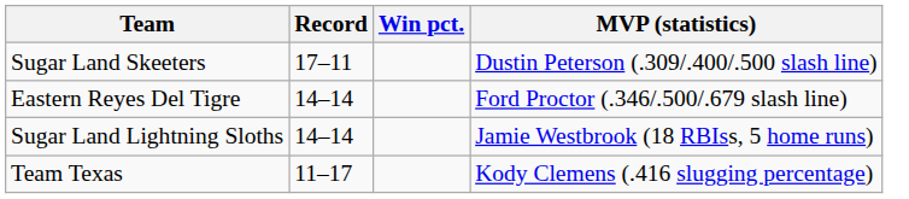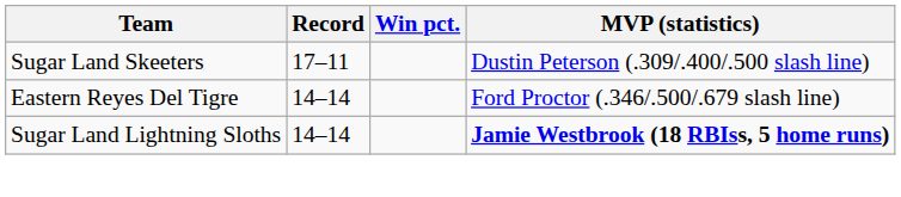 <table class="wikitable" style="text-align:left;">
 <tr>
 <th>Team</th>
 <th>Record</th>
 <th><a href='#'>Win pct.</a></th>
 <th>MVP (statistics)</th>
 </tr>
 <tr>
 <td>Sugar Land Skeeters</td>
 <td>17–11</td>
 <td></td>
 <td><a href='#'>Dustin Peterson</a> (.309/.400/.500 <a href='#'>slash line</a>)</td>
 </tr>
 <tr>
 <td>Eastern Reyes Del Tigre</td>
 <td>14–14</td>
 <td></td>
 <td><a href='#'>Ford Proctor</a> (.346/.500/.679 slash line)</td>
 </tr>
 <tr>
 <td>Sugar Land Lightning Sloths</td>
 <td>14–14</td>
 <td></td>
-<td><a href='#'>Jamie Westbrook</a> (18 <a href='#'>RBIs</a>s, 5 <a href='#'>home runs</a>)</td>
-</tr>
-<tr>
-<td>Team Texas</td>
-<td>11–17</td>
-<td></td>
-<td><a href='#'>Kody Clemens</a> (.416 <a href='#'>slugging percentage</a>)</td>
+<td><strong><a href='#'>Jamie Westbrook</a> (18 <a href='#'>RBIs</a>s, 5 <a href='#'>home runs</a>)</strong></td>
 </tr>
 </table>
